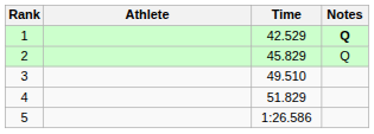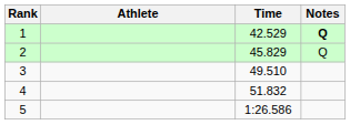 <table class=wikitable style="text-align:center">
 <tr>
 <th width=40>Rank</th>
 <th width=250>Athlete</th>
 <th width=80>Time</th>
 <th width=50>Notes</th>
 </tr>
 <tr bgcolor="ccffcc">
 <td>1</td>
 <td align=left></td>
 <td>42.529</td>
 <td><strong>Q</strong></td>
 </tr>
 <tr bgcolor="ccffcc">
 <td>2</td>
 <td align=left></td>
 <td>45.829</td>
 <td>Q</td>
 </tr>
 <tr>
 <td>3</td>
 <td align=left></td>
 <td>49.510</td>
 <td></td>
 </tr>
 <tr>
 <td>4</td>
 <td align=left></td>
-<td>51.829</td>
+<td>51.832</td>
 <td></td>
 </tr>
 <tr>
 <td>5</td>
 <td align=left></td>
 <td>1:26.586</td>
 <td></td>
 </tr>
 </table>
